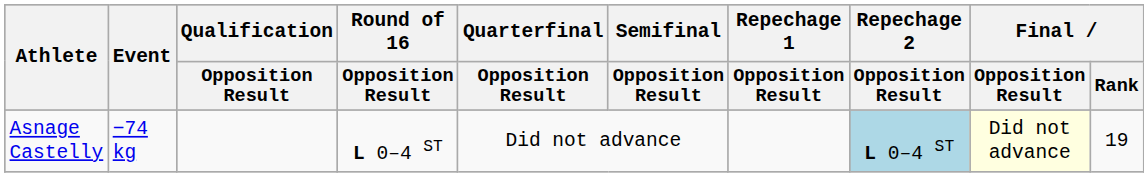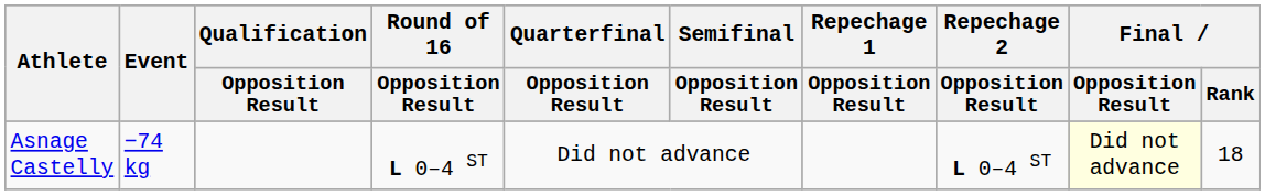 <table class="wikitable" style="font-size:90%">
 <tr>
 <th rowspan=2>Athlete</th>
 <th rowspan=2>Event</th>
 <th>Qualification</th>
 <th>Round of 16</th>
 <th>Quarterfinal</th>
 <th>Semifinal</th>
 <th>Repechage 1</th>
 <th>Repechage 2</th>
 <th colspan=2>Final / </th>
 </tr>
 <tr style="font-size: 95%">
 <th>Opposition<br>Result</th>
 <th>Opposition<br>Result</th>
 <th>Opposition<br>Result</th>
 <th>Opposition<br>Result</th>
 <th>Opposition<br>Result</th>
 <th>Opposition<br>Result</th>
 <th>Opposition<br>Result</th>
 <th>Rank</th>
 </tr>
 <tr align=center>
 <td align=left><a href='#'>Asnage Castelly</a></td>
 <td align=left><a href='#'>−74 kg</a></td>
 <td></td>
 <td><br><strong>L</strong> 0–4 <sup>ST</sup></td>
 <td colspan=2>Did not advance</td>
 <td></td>
-<td style="background: lightblue;"><br><strong>L</strong> 0–4 <sup>ST</sup></td>
+<td><br><strong>L</strong> 0–4 <sup>ST</sup></td>
 <td style="background: lightyellow;">Did not advance</td>
-<td>19</td>
+<td>18</td>
 </tr>
 </table>
